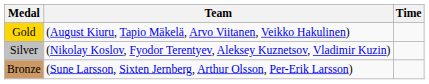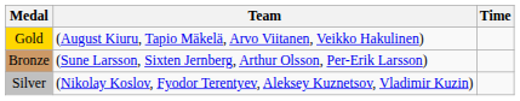 <table class="wikitable">
 <tr>
 <th>Medal</th>
 <th>Team</th>
 <th>Time</th>
 </tr>
 <tr>
 <td style="text-align:center;background-color:gold;">Gold</td>
 <td> (<a href='#'>August Kiuru</a>, <a href='#'>Tapio Mäkelä</a>, <a href='#'>Arvo Viitanen</a>, <a href='#'>Veikko Hakulinen</a>)</td>
 <td></td>
 </tr>
 <tr>
+<td style="text-align:center;background-color:#CC9966;">Bronze</td>
+<td> (<a href='#'>Sune Larsson</a>, <a href='#'>Sixten Jernberg</a>, <a href='#'>Arthur Olsson</a>, <a href='#'>Per-Erik Larsson</a>)</td>
+<td></td>
+</tr>
+<tr>
 <td style="text-align:center;background-color:silver;">Silver</td>
 <td> (<a href='#'>Nikolay Koslov</a>, <a href='#'>Fyodor Terentyev</a>, <a href='#'>Aleksey Kuznetsov</a>, <a href='#'>Vladimir Kuzin</a>)</td>
 <td></td>
 </tr>
-<tr>
-<td style="text-align:center;background-color:#CC9966;">Bronze</td>
-<td> (<a href='#'>Sune Larsson</a>, <a href='#'>Sixten Jernberg</a>, <a href='#'>Arthur Olsson</a>, <a href='#'>Per-Erik Larsson</a>)</td>
-<td></td>
-</tr>
 </table>
